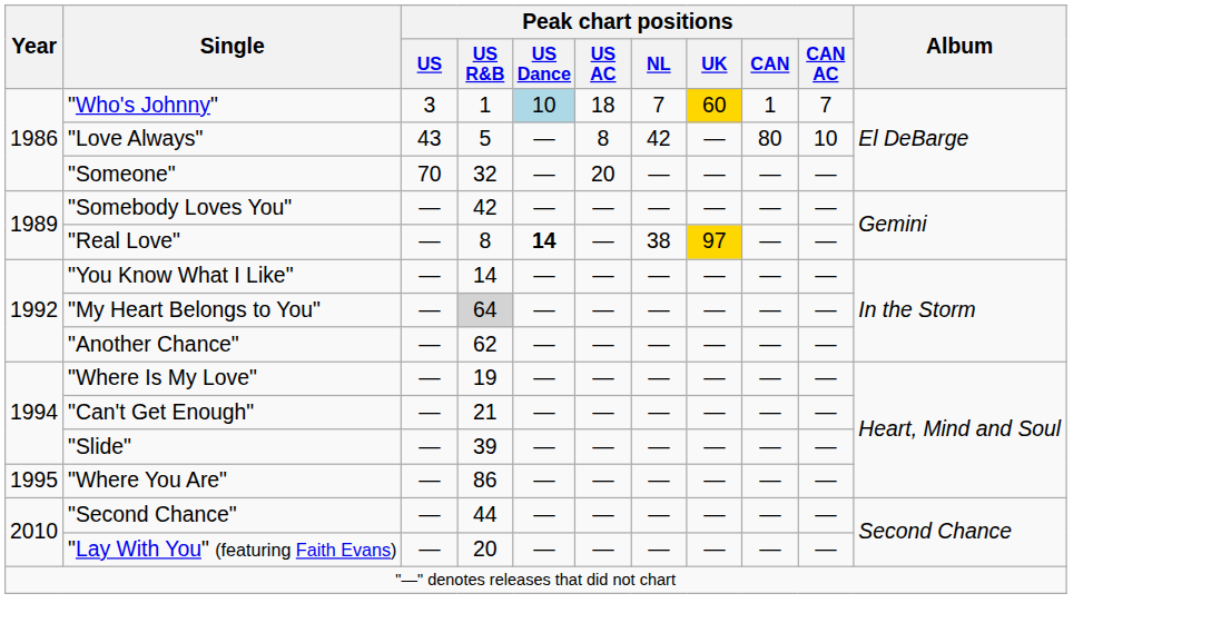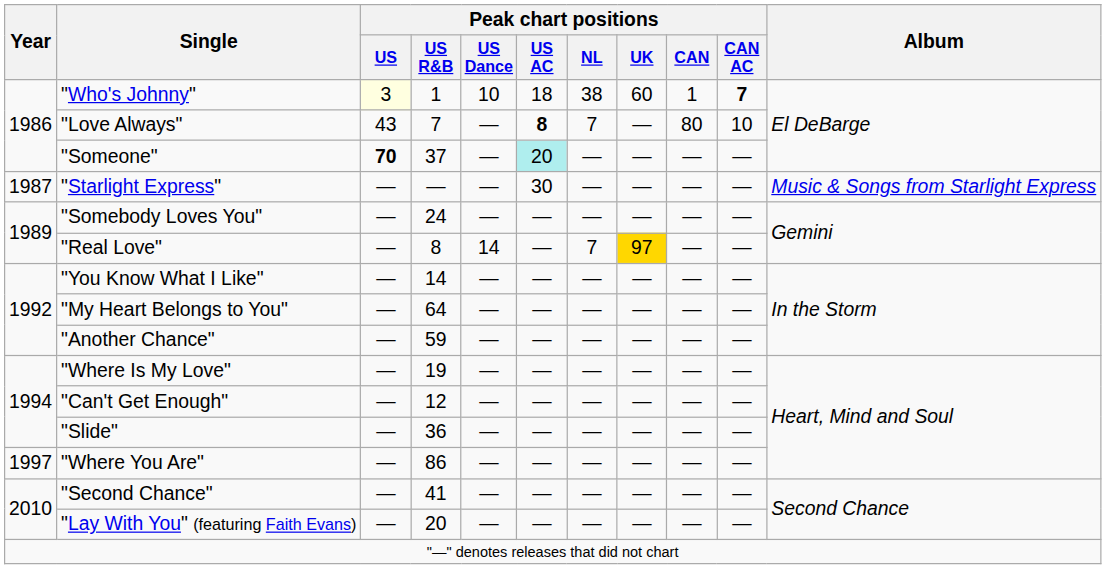 <table class="wikitable" style="text-align:center;">
 <tr>
 <th rowspan="2">Year</th>
 <th rowspan="2">Single</th>
 <th colspan="8">Peak chart positions</th>
 <th rowspan="2">Album</th>
 </tr>
 <tr style="font-size:smaller;">
 <th style="width:35px;"><a href='#'>US</a><br></th>
 <th style="width:35px;"><a href='#'>US R&B</a><br></th>
 <th style="width:35px;"><a href='#'>US Dance</a><br></th>
 <th style="width:35px;"><a href='#'>US AC</a><br></th>
 <th style="width:35px;"><a href='#'>NL</a><br></th>
 <th style="width:35px;"><a href='#'>UK</a><br></th>
 <th style="width:35px;"><a href='#'>CAN</a></th>
 <th style="width:35px;"><a href='#'>CAN AC</a></th>
 </tr>
 <tr>
 <td rowspan="3">1986</td>
 <td style="text-align:left;">"<a href='#'>Who's Johnny</a>"</td>
-<td>3</td>
+<td style="background: lightyellow;">3</td>
 <td>1</td>
-<td style="background: lightblue;">10</td>
+<td>10</td>
 <td>18</td>
-<td>7</td>
-<td style="background: gold;">60</td>
+<td>38</td>
+<td>60</td>
 <td>1</td>
-<td>7</td>
+<td><strong>7</strong></td>
 <td style="text-align:left;" rowspan="3"><em>El DeBarge</em></td>
 </tr>
 <tr>
 <td style="text-align:left;">"Love Always"</td>
 <td>43</td>
-<td>5</td>
+<td>7</td>
 <td>—</td>
-<td>8</td>
-<td>42</td>
+<td><strong>8</strong></td>
+<td>7</td>
 <td>—</td>
 <td>80</td>
 <td>10</td>
 </tr>
 <tr>
 <td style="text-align:left;">"Someone"</td>
-<td>70</td>
-<td>32</td>
+<td><strong>70</strong></td>
+<td>37</td>
 <td>—</td>
-<td>20</td>
+<td style="background: paleturquoise;">20</td>
 <td>—</td>
 <td>—</td>
 <td>—</td>
 <td>—</td>
 </tr>
 <tr>
+<td>1987</td>
+<td style="text-align:left;">"<a href='#'>Starlight Express</a>"</td>
+<td>—</td>
+<td>—</td>
+<td>—</td>
+<td>30</td>
+<td>—</td>
+<td>—</td>
+<td>—</td>
+<td>—</td>
+<td style="text-align:left;"><em><a href='#'>Music & Songs from Starlight Express</a></em></td>
+</tr>
+<tr>
 <td rowspan="2">1989</td>
 <td style="text-align:left;">"Somebody Loves You"</td>
 <td>—</td>
-<td>42</td>
+<td>24</td>
 <td>—</td>
 <td>—</td>
 <td>—</td>
 <td>—</td>
 <td>—</td>
 <td>—</td>
 <td style="text-align:left;" rowspan="2"><em>Gemini</em></td>
 </tr>
 <tr>
 <td style="text-align:left;">"Real Love"</td>
 <td>—</td>
 <td>8</td>
-<td><strong>14</strong></td>
+<td>14</td>
 <td>—</td>
-<td>38</td>
+<td>7</td>
 <td style="background: gold;">97</td>
 <td>—</td>
 <td>—</td>
 </tr>
 <tr>
 <td rowspan="3">1992</td>
 <td style="text-align:left;">"You Know What I Like"</td>
 <td>—</td>
 <td>14</td>
 <td>—</td>
 <td>—</td>
 <td>—</td>
 <td>—</td>
 <td>—</td>
 <td>—</td>
 <td style="text-align:left;" rowspan="3"><em>In the Storm</em></td>
 </tr>
 <tr>
 <td style="text-align:left;">"My Heart Belongs to You"</td>
 <td>—</td>
-<td style="background: lightgrey;">64</td>
+<td>64</td>
 <td>—</td>
 <td>—</td>
 <td>—</td>
 <td>—</td>
 <td>—</td>
 <td>—</td>
 </tr>
 <tr>
 <td style="text-align:left;">"Another Chance"</td>
 <td>—</td>
-<td>62</td>
+<td>59</td>
 <td>—</td>
 <td>—</td>
 <td>—</td>
 <td>—</td>
 <td>—</td>
 <td>—</td>
 </tr>
 <tr>
 <td rowspan="3">1994</td>
 <td style="text-align:left;">"Where Is My Love"</td>
 <td>—</td>
 <td>19</td>
 <td>—</td>
 <td>—</td>
 <td>—</td>
 <td>—</td>
 <td>—</td>
 <td>—</td>
 <td style="text-align:left;" rowspan="4"><em>Heart, Mind and Soul</em></td>
 </tr>
 <tr>
 <td style="text-align:left;">"Can't Get Enough"</td>
 <td>—</td>
-<td>21</td>
+<td>12</td>
 <td>—</td>
 <td>—</td>
 <td>—</td>
 <td>—</td>
 <td>—</td>
 <td>—</td>
 </tr>
 <tr>
 <td style="text-align:left;">"Slide"</td>
 <td>—</td>
-<td>39</td>
+<td>36</td>
 <td>—</td>
 <td>—</td>
 <td>—</td>
 <td>—</td>
 <td>—</td>
 <td>—</td>
 </tr>
 <tr>
-<td>1995</td>
+<td>1997</td>
 <td style="text-align:left;">"Where You Are"</td>
 <td>—</td>
 <td>86</td>
 <td>—</td>
 <td>—</td>
 <td>—</td>
 <td>—</td>
 <td>—</td>
 <td>—</td>
 </tr>
 <tr>
 <td rowspan="2">2010</td>
 <td style="text-align:left;">"Second Chance"</td>
 <td>—</td>
-<td>44</td>
+<td>41</td>
 <td>—</td>
 <td>—</td>
 <td>—</td>
 <td>—</td>
 <td>—</td>
 <td>—</td>
 <td style="text-align:left;" rowspan="2"><em>Second Chance</em></td>
 </tr>
 <tr>
 <td style="text-align:left;">"<a href='#'>Lay With You</a>" <small>(featuring <a href='#'>Faith Evans</a>)</small></td>
 <td>—</td>
 <td>20</td>
 <td>—</td>
 <td>—</td>
 <td>—</td>
 <td>—</td>
 <td>—</td>
 <td>—</td>
 </tr>
 <tr>
 <td colspan="11" style="font-size:9pt">"—" denotes releases that did not chart</td>
 </tr>
 </table>
